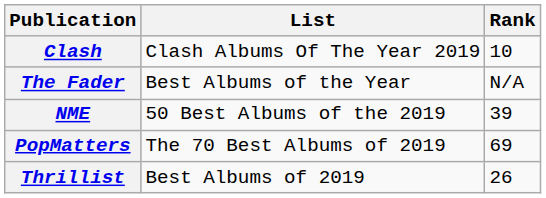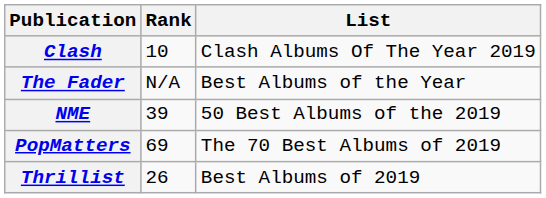 <table class="wikitable sortable plainrowheaders">
 <tr>
 <th scope="col">Publication</th>
+<th scope="col">Rank</th>
 <th scope="col">List</th>
-<th scope="col">Rank</th>
 </tr>
 <tr>
 <th scope="row"><em><a href='#'>Clash</a></em></th>
+<td>10</td>
 <td>Clash Albums Of The Year 2019</td>
-<td>10</td>
 </tr>
 <tr>
 <th scope="row"><em><a href='#'>The Fader</a></em></th>
+<td>N/A</td>
 <td>Best Albums of the Year</td>
-<td>N/A</td>
 </tr>
 <tr>
 <th scope="row"><em><a href='#'>NME</a></em></th>
+<td>39</td>
 <td>50 Best Albums of the 2019</td>
-<td>39</td>
 </tr>
 <tr>
 <th scope="row"><em><a href='#'>PopMatters</a></em></th>
+<td>69</td>
 <td>The 70 Best Albums of 2019</td>
-<td>69</td>
 </tr>
 <tr>
 <th scope="row"><em><a href='#'>Thrillist</a></em></th>
+<td>26</td>
 <td>Best Albums of 2019</td>
-<td>26</td>
 </tr>
 </table>
